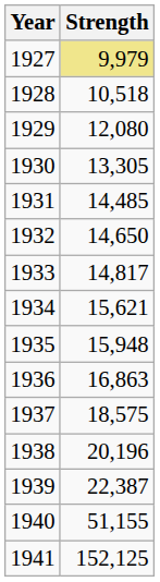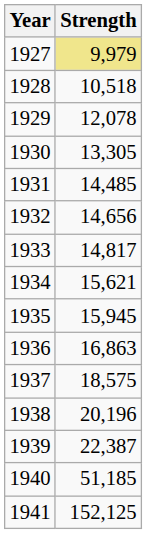 <table align=center class="wikitable" style="text-align: right;">
 <tr>
 <th>Year</th>
 <th>Strength</th>
 </tr>
 <tr>
 <td>1927</td>
 <td style="background: khaki;">9,979</td>
 </tr>
 <tr>
 <td>1928</td>
 <td>10,518</td>
 </tr>
 <tr>
 <td>1929</td>
-<td>12,080</td>
+<td>12,078</td>
 </tr>
 <tr>
 <td>1930</td>
 <td>13,305</td>
 </tr>
 <tr>
 <td>1931</td>
 <td>14,485</td>
 </tr>
 <tr>
 <td>1932</td>
-<td>14,650</td>
+<td>14,656</td>
 </tr>
 <tr>
 <td>1933</td>
 <td>14,817</td>
 </tr>
 <tr>
 <td>1934</td>
 <td>15,621</td>
 </tr>
 <tr>
 <td>1935</td>
-<td>15,948</td>
+<td>15,945</td>
 </tr>
 <tr>
 <td>1936</td>
 <td>16,863</td>
 </tr>
 <tr>
 <td>1937</td>
 <td>18,575</td>
 </tr>
 <tr>
 <td>1938</td>
 <td>20,196</td>
 </tr>
 <tr>
 <td>1939</td>
 <td>22,387</td>
 </tr>
 <tr>
 <td>1940</td>
-<td>51,155</td>
+<td>51,185</td>
 </tr>
 <tr>
 <td>1941</td>
 <td>152,125</td>
 </tr>
 </table>
